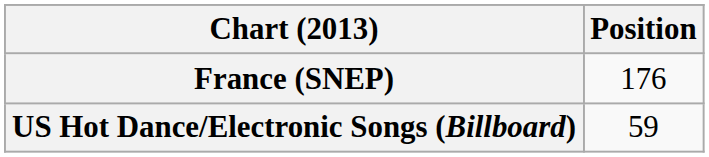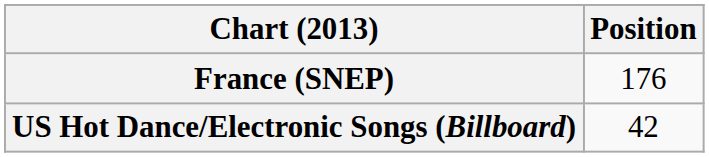 <table class="wikitable sortable plainrowheaders">
 <tr>
 <th scope="col">Chart (2013)</th>
 <th scope="col">Position</th>
 </tr>
 <tr>
 <th scope="row">France (SNEP)</th>
 <td align=center>176</td>
 </tr>
 <tr>
 <th scope="row">US Hot Dance/Electronic Songs (<em>Billboard</em>)</th>
-<td align=center>59</td>
+<td align=center>42</td>
 </tr>
 </table>
